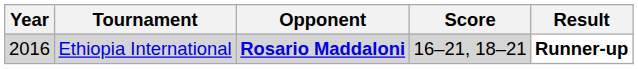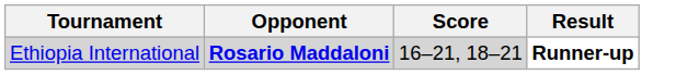 <table class="sortable wikitable" style="font-size: 90%;">
 <tr>
-<th>Year</th>
 <th>Tournament</th>
 <th>Opponent</th>
 <th>Score</th>
 <th>Result</th>
 </tr>
 <tr style="background:#D5D5D5">
-<td align="center">2016</td>
 <td align="left"><a href='#'>Ethiopia International</a></td>
 <td align="left"><strong> <a href='#'>Rosario Maddaloni</a></strong></td>
 <td align="left">16–21, 18–21</td>
 <td style="text-align:left; background:white"> <strong>Runner-up</strong></td>
 </tr>
 </table>
